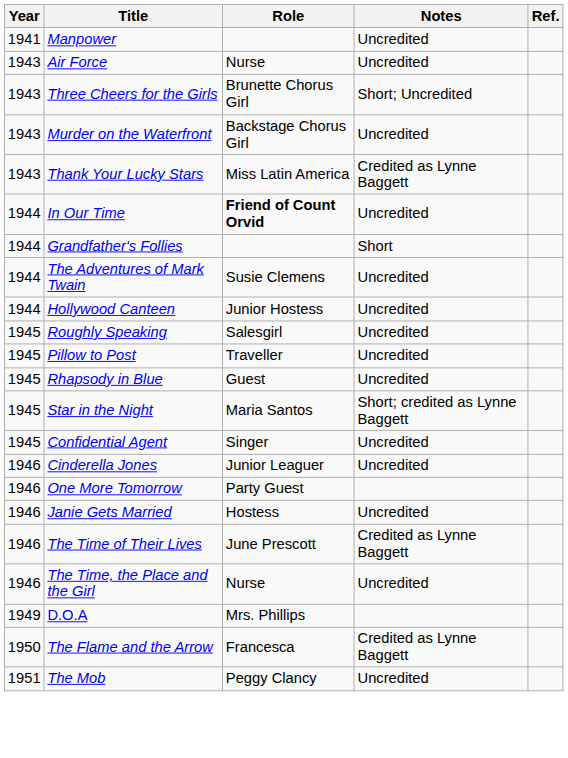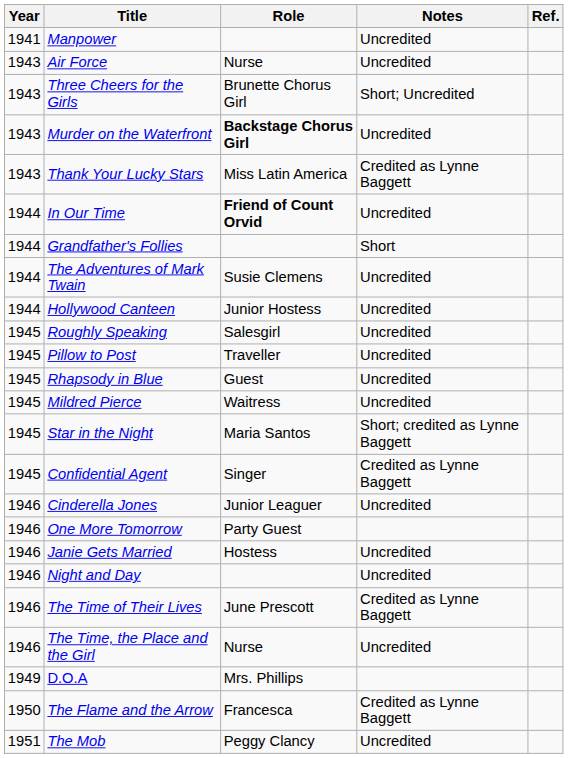 <table class="wikitable">
 <tr>
 <th>Year</th>
 <th>Title</th>
 <th>Role</th>
 <th>Notes</th>
 <th>Ref.</th>
 </tr>
 <tr>
 <td>1941</td>
 <td><em><a href='#'>Manpower</a></em></td>
 <td></td>
 <td>Uncredited</td>
 <td></td>
 </tr>
 <tr>
 <td>1943</td>
 <td><em><a href='#'>Air Force</a></em></td>
 <td>Nurse</td>
 <td>Uncredited</td>
 <td></td>
 </tr>
 <tr>
 <td>1943</td>
 <td><em><a href='#'>Three Cheers for the Girls</a></em></td>
 <td>Brunette Chorus Girl</td>
 <td>Short; Uncredited</td>
 <td></td>
 </tr>
 <tr>
 <td>1943</td>
 <td><em><a href='#'>Murder on the Waterfront</a></em></td>
-<td>Backstage Chorus Girl</td>
+<td><strong>Backstage Chorus Girl</strong></td>
 <td>Uncredited</td>
 <td></td>
 </tr>
 <tr>
 <td>1943</td>
 <td><em><a href='#'>Thank Your Lucky Stars</a></em></td>
 <td>Miss Latin America</td>
 <td>Credited as Lynne Baggett</td>
 <td></td>
 </tr>
 <tr>
 <td>1944</td>
 <td><em><a href='#'>In Our Time</a></em></td>
 <td><strong>Friend of Count Orvid</strong></td>
 <td>Uncredited</td>
 <td></td>
 </tr>
 <tr>
 <td>1944</td>
 <td><em><a href='#'>Grandfather's Follies</a></em></td>
 <td></td>
 <td>Short</td>
 <td></td>
 </tr>
 <tr>
 <td>1944</td>
 <td><a href='#'><em>The Adventures of Mark Twain</em></a></td>
 <td>Susie Clemens</td>
 <td>Uncredited</td>
 <td></td>
 </tr>
 <tr>
 <td>1944</td>
 <td><em><a href='#'>Hollywood Canteen</a></em></td>
 <td>Junior Hostess</td>
 <td>Uncredited</td>
 <td></td>
 </tr>
 <tr>
 <td>1945</td>
 <td><em><a href='#'>Roughly Speaking</a></em></td>
 <td>Salesgirl</td>
 <td>Uncredited</td>
 <td></td>
 </tr>
 <tr>
 <td>1945</td>
 <td><em><a href='#'>Pillow to Post</a></em></td>
 <td>Traveller</td>
 <td>Uncredited</td>
 <td></td>
 </tr>
 <tr>
 <td>1945</td>
 <td><a href='#'><em>Rhapsody in Blue</em></a></td>
 <td>Guest</td>
 <td>Uncredited</td>
 <td></td>
 </tr>
 <tr>
 <td>1945</td>
+<td><em><a href='#'>Mildred Pierce</a></em></td>
+<td>Waitress</td>
+<td>Uncredited</td>
+<td></td>
+</tr>
+<tr>
+<td>1945</td>
 <td><em><a href='#'>Star in the Night</a></em></td>
 <td>Maria Santos</td>
 <td>Short; credited as Lynne Baggett</td>
 <td></td>
 </tr>
 <tr>
 <td>1945</td>
 <td><em><a href='#'>Confidential Agent</a></em></td>
 <td>Singer</td>
-<td>Uncredited</td>
+<td>Credited as Lynne Baggett</td>
 <td></td>
 </tr>
 <tr>
 <td>1946</td>
 <td><em><a href='#'>Cinderella Jones</a></em></td>
 <td>Junior Leaguer</td>
 <td>Uncredited</td>
 <td></td>
 </tr>
 <tr>
 <td>1946</td>
 <td><em><a href='#'>One More Tomorrow</a></em></td>
 <td>Party Guest</td>
 <td></td>
 <td></td>
 </tr>
 <tr>
 <td>1946</td>
 <td><em><a href='#'>Janie Gets Married</a></em></td>
 <td>Hostess</td>
+<td>Uncredited</td>
+<td></td>
+</tr>
+<tr>
+<td>1946</td>
+<td><a href='#'><em>Night and Day</em></a></td>
+<td></td>
 <td>Uncredited</td>
 <td></td>
 </tr>
 <tr>
 <td>1946</td>
 <td><em><a href='#'>The Time of Their Lives</a></em></td>
 <td>June Prescott</td>
 <td>Credited as Lynne Baggett</td>
 <td></td>
 </tr>
 <tr>
 <td>1946</td>
 <td><a href='#'><em>The Time, the Place and the Girl</em></a></td>
 <td>Nurse</td>
 <td>Uncredited</td>
 <td></td>
 </tr>
 <tr>
 <td>1949</td>
 <td><a href='#'>D.O.A</a></td>
 <td>Mrs. Phillips</td>
 <td></td>
 <td></td>
 </tr>
 <tr>
 <td>1950</td>
 <td><em><a href='#'>The Flame and the Arrow</a></em></td>
 <td>Francesca</td>
 <td>Credited as Lynne Baggett</td>
 <td></td>
 </tr>
 <tr>
 <td>1951</td>
 <td><em><a href='#'>The Mob</a></em></td>
 <td>Peggy Clancy</td>
 <td>Uncredited</td>
 <td></td>
 </tr>
 </table>
